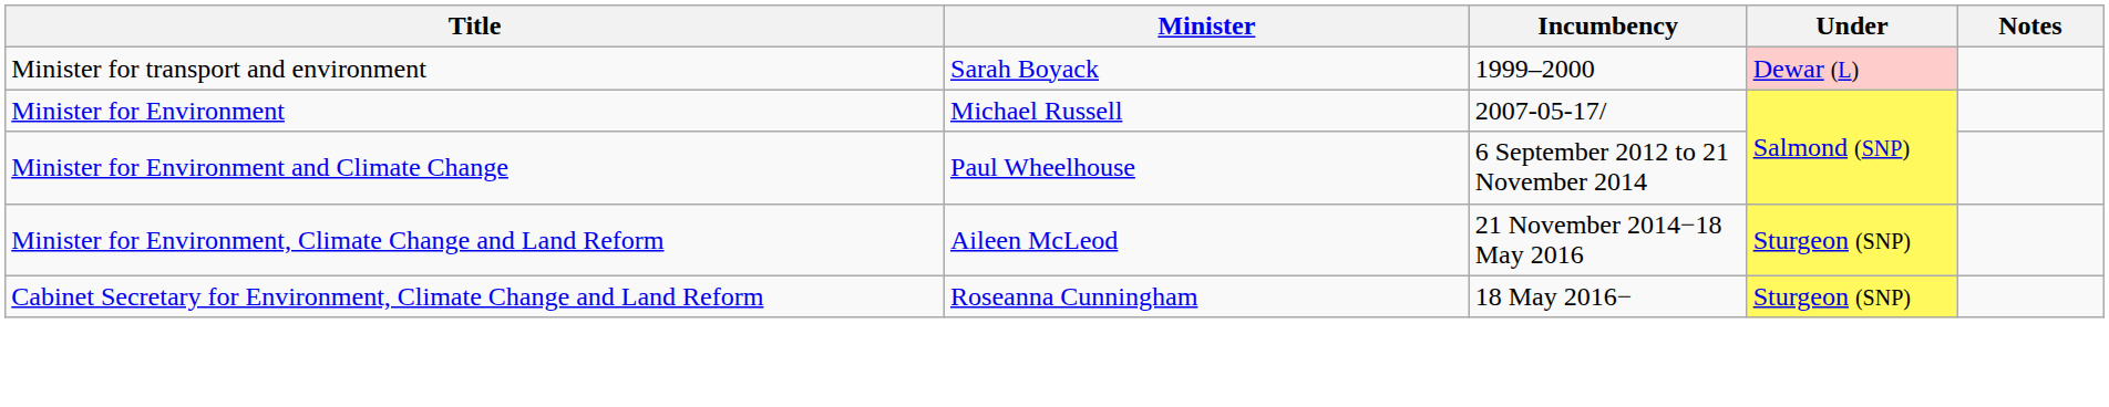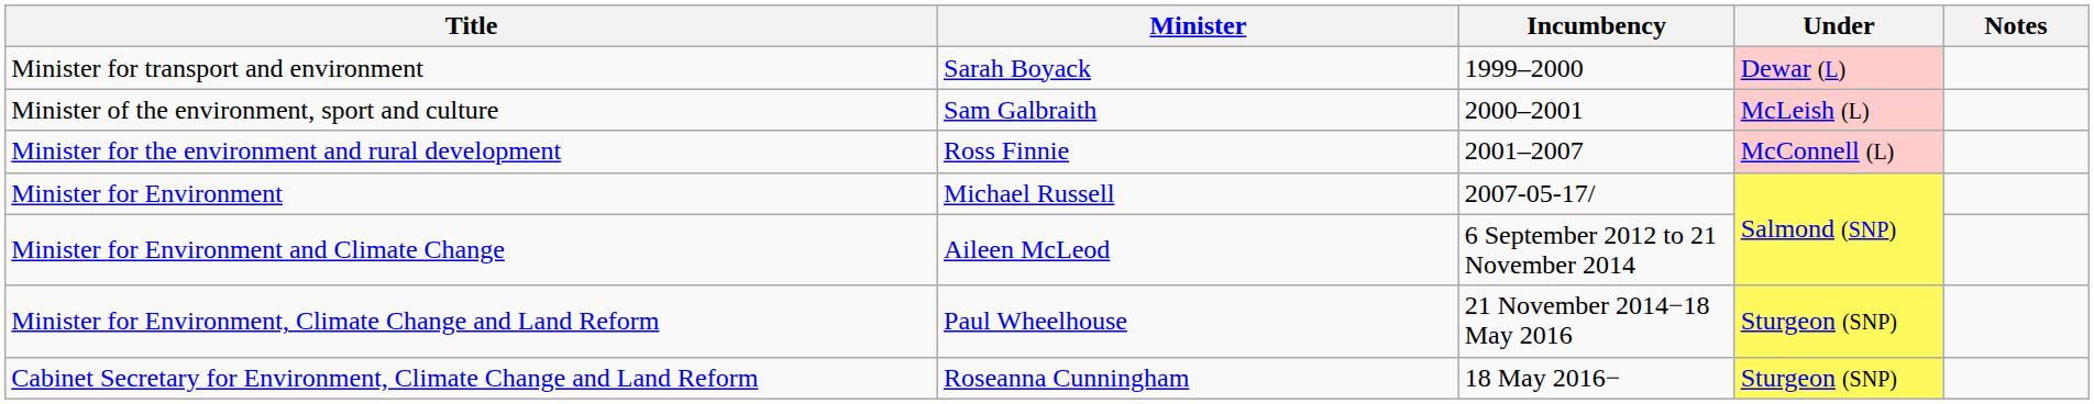 <table class="wikitable" style="width:100%;">
 <tr>
 <th>Title</th>
 <th style="width:25%;"><a href='#'>Minister</a></th>
 <th style="width:160px;">Incumbency</th>
 <th style="width:10%;">Under</th>
 <th style="width:7%;">Notes</th>
 </tr>
 <tr>
 <td>Minister for transport and environment</td>
 <td><a href='#'>Sarah Boyack</a></td>
 <td>1999–2000</td>
 <td style="background:#fcc;"><a href='#'>Dewar</a> <small>(<a href='#'>L</a>)</small></td>
 <td></td>
 </tr>
 <tr>
+<td>Minister of the environment, sport and culture</td>
+<td><a href='#'>Sam Galbraith</a></td>
+<td>2000–2001</td>
+<td style="background:#fcc;"><a href='#'>McLeish</a> <small>(L)</small></td>
+<td></td>
+</tr>
+<tr>
+<td><a href='#'>Minister for the environment and rural development</a></td>
+<td><a href='#'>Ross Finnie</a></td>
+<td>2001–2007</td>
+<td style="background:#fcc;"><a href='#'>McConnell</a> <small>(L)</small></td>
+<td></td>
+</tr>
+<tr>
 <td><a href='#'>Minister for Environment</a></td>
 <td><a href='#'>Michael Russell</a></td>
 <td>2007-05-17/</td>
 <td rowspan="2" style="background:#FFF95D"><a href='#'>Salmond</a> <small>(<a href='#'>SNP</a>)</small></td>
 <td></td>
 </tr>
 <tr>
 <td><a href='#'>Minister for Environment and Climate Change</a></td>
-<td><a href='#'>Paul Wheelhouse</a></td>
+<td><a href='#'>Aileen McLeod</a></td>
 <td>6 September 2012 to 21 November 2014</td>
 <td></td>
 </tr>
 <tr>
 <td><a href='#'>Minister for Environment, Climate Change and Land Reform</a></td>
-<td><a href='#'>Aileen McLeod</a></td>
+<td><a href='#'>Paul Wheelhouse</a></td>
 <td>21 November 2014−18 May 2016</td>
 <td rowspan="1" style="background:#FFF95D"><a href='#'>Sturgeon</a> <small>(SNP)</small></td>
 <td></td>
 </tr>
 <tr>
 <td><a href='#'>Cabinet Secretary for Environment, Climate Change and Land Reform</a></td>
 <td><a href='#'>Roseanna Cunningham</a></td>
 <td>18 May 2016−</td>
 <td rowspan="1" style="background:#FFF95D"><a href='#'>Sturgeon</a> <small>(SNP)</small></td>
 <td></td>
 </tr>
 </table>
